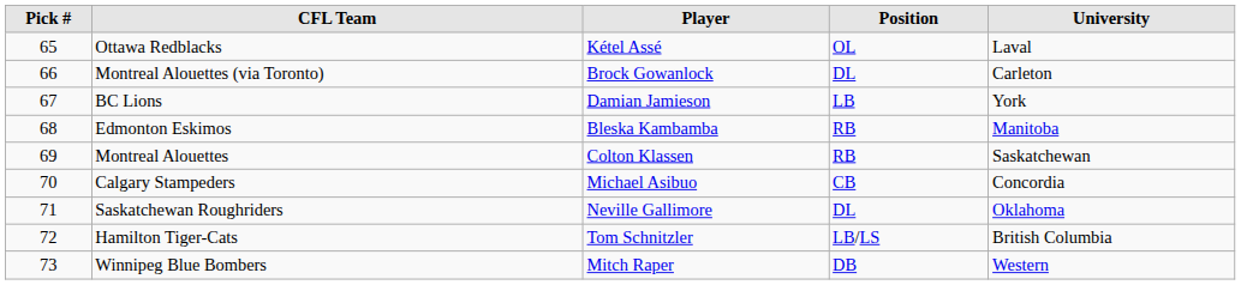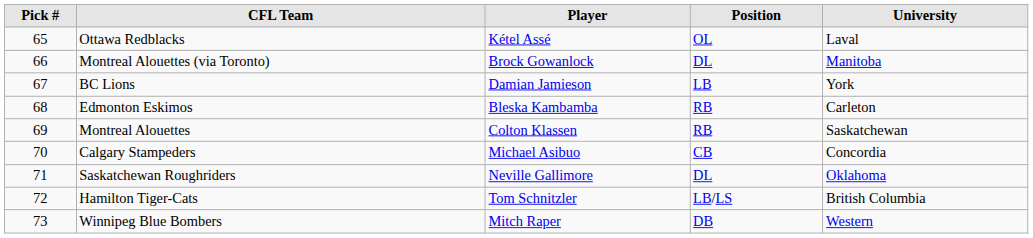 <table class="wikitable" style="width: 90%">
 <tr>
 <th style="background:#E5E5E5;" width=7%>Pick #</th>
 <th width=40% style="background:#E5E5E5;">CFL Team</th>
 <th width=20% style="background:#E5E5E5;">Player</th>
 <th width=13% style="background:#E5E5E5;">Position</th>
 <th width=20% style="background:#E5E5E5;">University</th>
 </tr>
 <tr>
 <td align=center>65</td>
 <td>Ottawa Redblacks</td>
 <td><a href='#'>Kétel Assé</a></td>
 <td><a href='#'>OL</a></td>
 <td>Laval</td>
 </tr>
 <tr>
 <td align=center>66</td>
 <td>Montreal Alouettes  (via Toronto)</td>
 <td><a href='#'>Brock Gowanlock</a></td>
 <td><a href='#'>DL</a></td>
-<td>Carleton</td>
+<td><a href='#'>Manitoba</a></td>
 </tr>
 <tr>
 <td align=center>67</td>
 <td>BC Lions</td>
 <td><a href='#'>Damian Jamieson</a></td>
 <td><a href='#'>LB</a></td>
 <td>York</td>
 </tr>
 <tr>
 <td align=center>68</td>
 <td>Edmonton Eskimos</td>
 <td><a href='#'>Bleska Kambamba</a></td>
 <td><a href='#'>RB</a></td>
-<td><a href='#'>Manitoba</a></td>
+<td>Carleton</td>
 </tr>
 <tr>
 <td align=center>69</td>
 <td>Montreal Alouettes</td>
 <td><a href='#'>Colton Klassen</a></td>
 <td><a href='#'>RB</a></td>
 <td>Saskatchewan</td>
 </tr>
 <tr>
 <td align=center>70</td>
 <td>Calgary Stampeders</td>
 <td><a href='#'>Michael Asibuo</a></td>
 <td><a href='#'>CB</a></td>
 <td>Concordia</td>
 </tr>
 <tr>
 <td align=center>71</td>
 <td>Saskatchewan Roughriders</td>
 <td><a href='#'>Neville Gallimore</a></td>
 <td><a href='#'>DL</a></td>
 <td><a href='#'>Oklahoma</a></td>
 </tr>
 <tr>
 <td align=center>72</td>
 <td>Hamilton Tiger-Cats</td>
 <td><a href='#'>Tom Schnitzler</a></td>
 <td><a href='#'>LB</a>/<a href='#'>LS</a></td>
 <td>British Columbia</td>
 </tr>
 <tr>
 <td align=center>73</td>
 <td>Winnipeg Blue Bombers</td>
 <td><a href='#'>Mitch Raper</a></td>
 <td><a href='#'>DB</a></td>
 <td><a href='#'>Western</a></td>
 </tr>
 </table>
